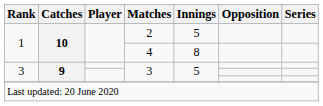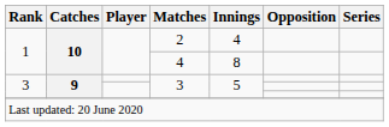 <table class="wikitable plainrowheaders sortable">
 <tr>
 <th scope=col>Rank</th>
 <th scope=col>Catches</th>
 <th scope=col>Player</th>
 <th scope=col>Matches</th>
 <th scope=col>Innings</th>
 <th scope=col>Opposition</th>
 <th scope=col>Series</th>
 </tr>
 <tr>
 <td align=center rowspan=2>1</td>
 <th scope=row style="text-align:center;" rowspan=2>10</th>
 <td rowspan=2></td>
 <td align=center>2</td>
-<td align=center>5</td>
+<td align=center>4</td>
 <td></td>
 <td></td>
 </tr>
 <tr>
 <td align=center>4</td>
 <td align=center>8</td>
 <td></td>
 <td></td>
 </tr>
 <tr>
 <td align=center rowspan=3>3</td>
 <th scope=row style="text-align:center;" rowspan=3>9</th>
 <td></td>
 <td align=center rowspan=3>3</td>
 <td align=center rowspan=3>5</td>
 <td></td>
 <td></td>
 </tr>
 <tr>
 <td rowspan=2></td>
 <td></td>
 <td></td>
 </tr>
 <tr>
 <td></td>
 <td></td>
 </tr>
 <tr>
 </tr>
 <tr class=sortbottom>
 <td colspan=7><small>Last updated: 20 June 2020</small></td>
 </tr>
 </table>
